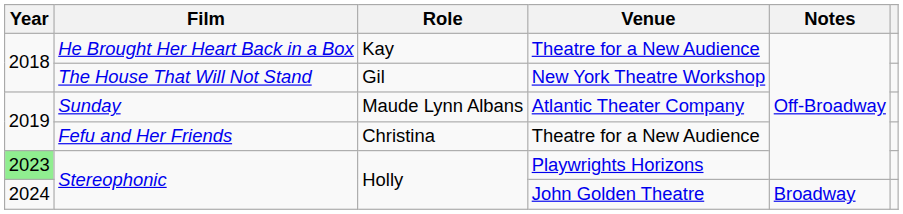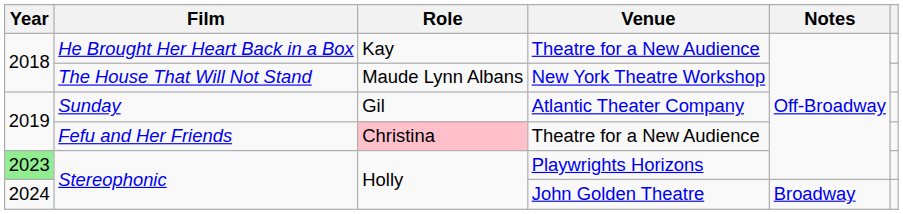 <table class="wikitable">
 <tr>
 <th>Year</th>
 <th>Film</th>
 <th>Role</th>
 <th class="unsortable">Venue</th>
 <th class="unsortable">Notes</th>
 <th class="unsortable"></th>
 </tr>
 <tr>
 <td rowspan=2>2018</td>
 <td><em><a href='#'>He Brought Her Heart Back in a Box</a></em></td>
 <td>Kay</td>
 <td><a href='#'>Theatre for a New Audience</a></td>
 <td rowspan=5><a href='#'>Off-Broadway</a></td>
 <td></td>
 </tr>
 <tr>
 <td><em><a href='#'>The House That Will Not Stand</a></em></td>
-<td>Gil</td>
+<td>Maude Lynn Albans</td>
 <td><a href='#'>New York Theatre Workshop</a></td>
 <td></td>
 </tr>
 <tr>
 <td rowspan=2>2019</td>
 <td><em><a href='#'>Sunday</a></em></td>
-<td>Maude Lynn Albans</td>
+<td>Gil</td>
 <td><a href='#'>Atlantic Theater Company</a></td>
 <td></td>
 </tr>
 <tr>
 <td><em><a href='#'>Fefu and Her Friends</a></em></td>
-<td>Christina</td>
+<td style="background: pink;">Christina</td>
 <td>Theatre for a New Audience</td>
 <td></td>
 </tr>
 <tr>
 <td style="background: lightgreen;">2023</td>
 <td rowspan=2><em><a href='#'>Stereophonic</a></em></td>
 <td rowspan=2>Holly</td>
 <td><a href='#'>Playwrights Horizons</a></td>
 <td></td>
 </tr>
 <tr>
 <td>2024</td>
 <td><a href='#'>John Golden Theatre</a></td>
 <td><a href='#'>Broadway</a></td>
 <td></td>
 </tr>
 </table>
